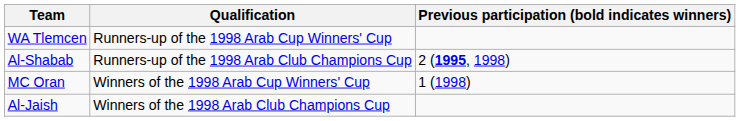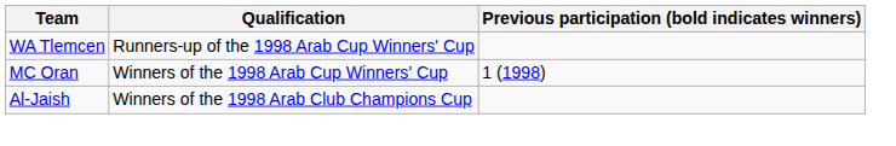 <table class="wikitable">
 <tr>
 <th>Team</th>
 <th>Qualification</th>
 <th>Previous participation (bold indicates winners)</th>
 </tr>
 <tr>
 <td> <a href='#'>WA Tlemcen</a></td>
 <td>Runners-up of the <a href='#'>1998 Arab Cup Winners' Cup</a></td>
 <td></td>
 </tr>
 <tr>
-<td> <a href='#'>Al-Shabab</a></td>
-<td>Runners-up of the <a href='#'>1998 Arab Club Champions Cup</a></td>
-<td>2 (<strong><a href='#'>1995</a></strong>, <a href='#'>1998</a>)</td>
-</tr>
-<tr>
 <td> <a href='#'>MC Oran</a></td>
 <td>Winners of the <a href='#'>1998 Arab Cup Winners' Cup</a></td>
 <td>1 (<a href='#'>1998</a>)</td>
 </tr>
 <tr>
 <td> <a href='#'>Al-Jaish</a></td>
 <td>Winners of the <a href='#'>1998 Arab Club Champions Cup</a></td>
 <td></td>
 </tr>
 </table>
